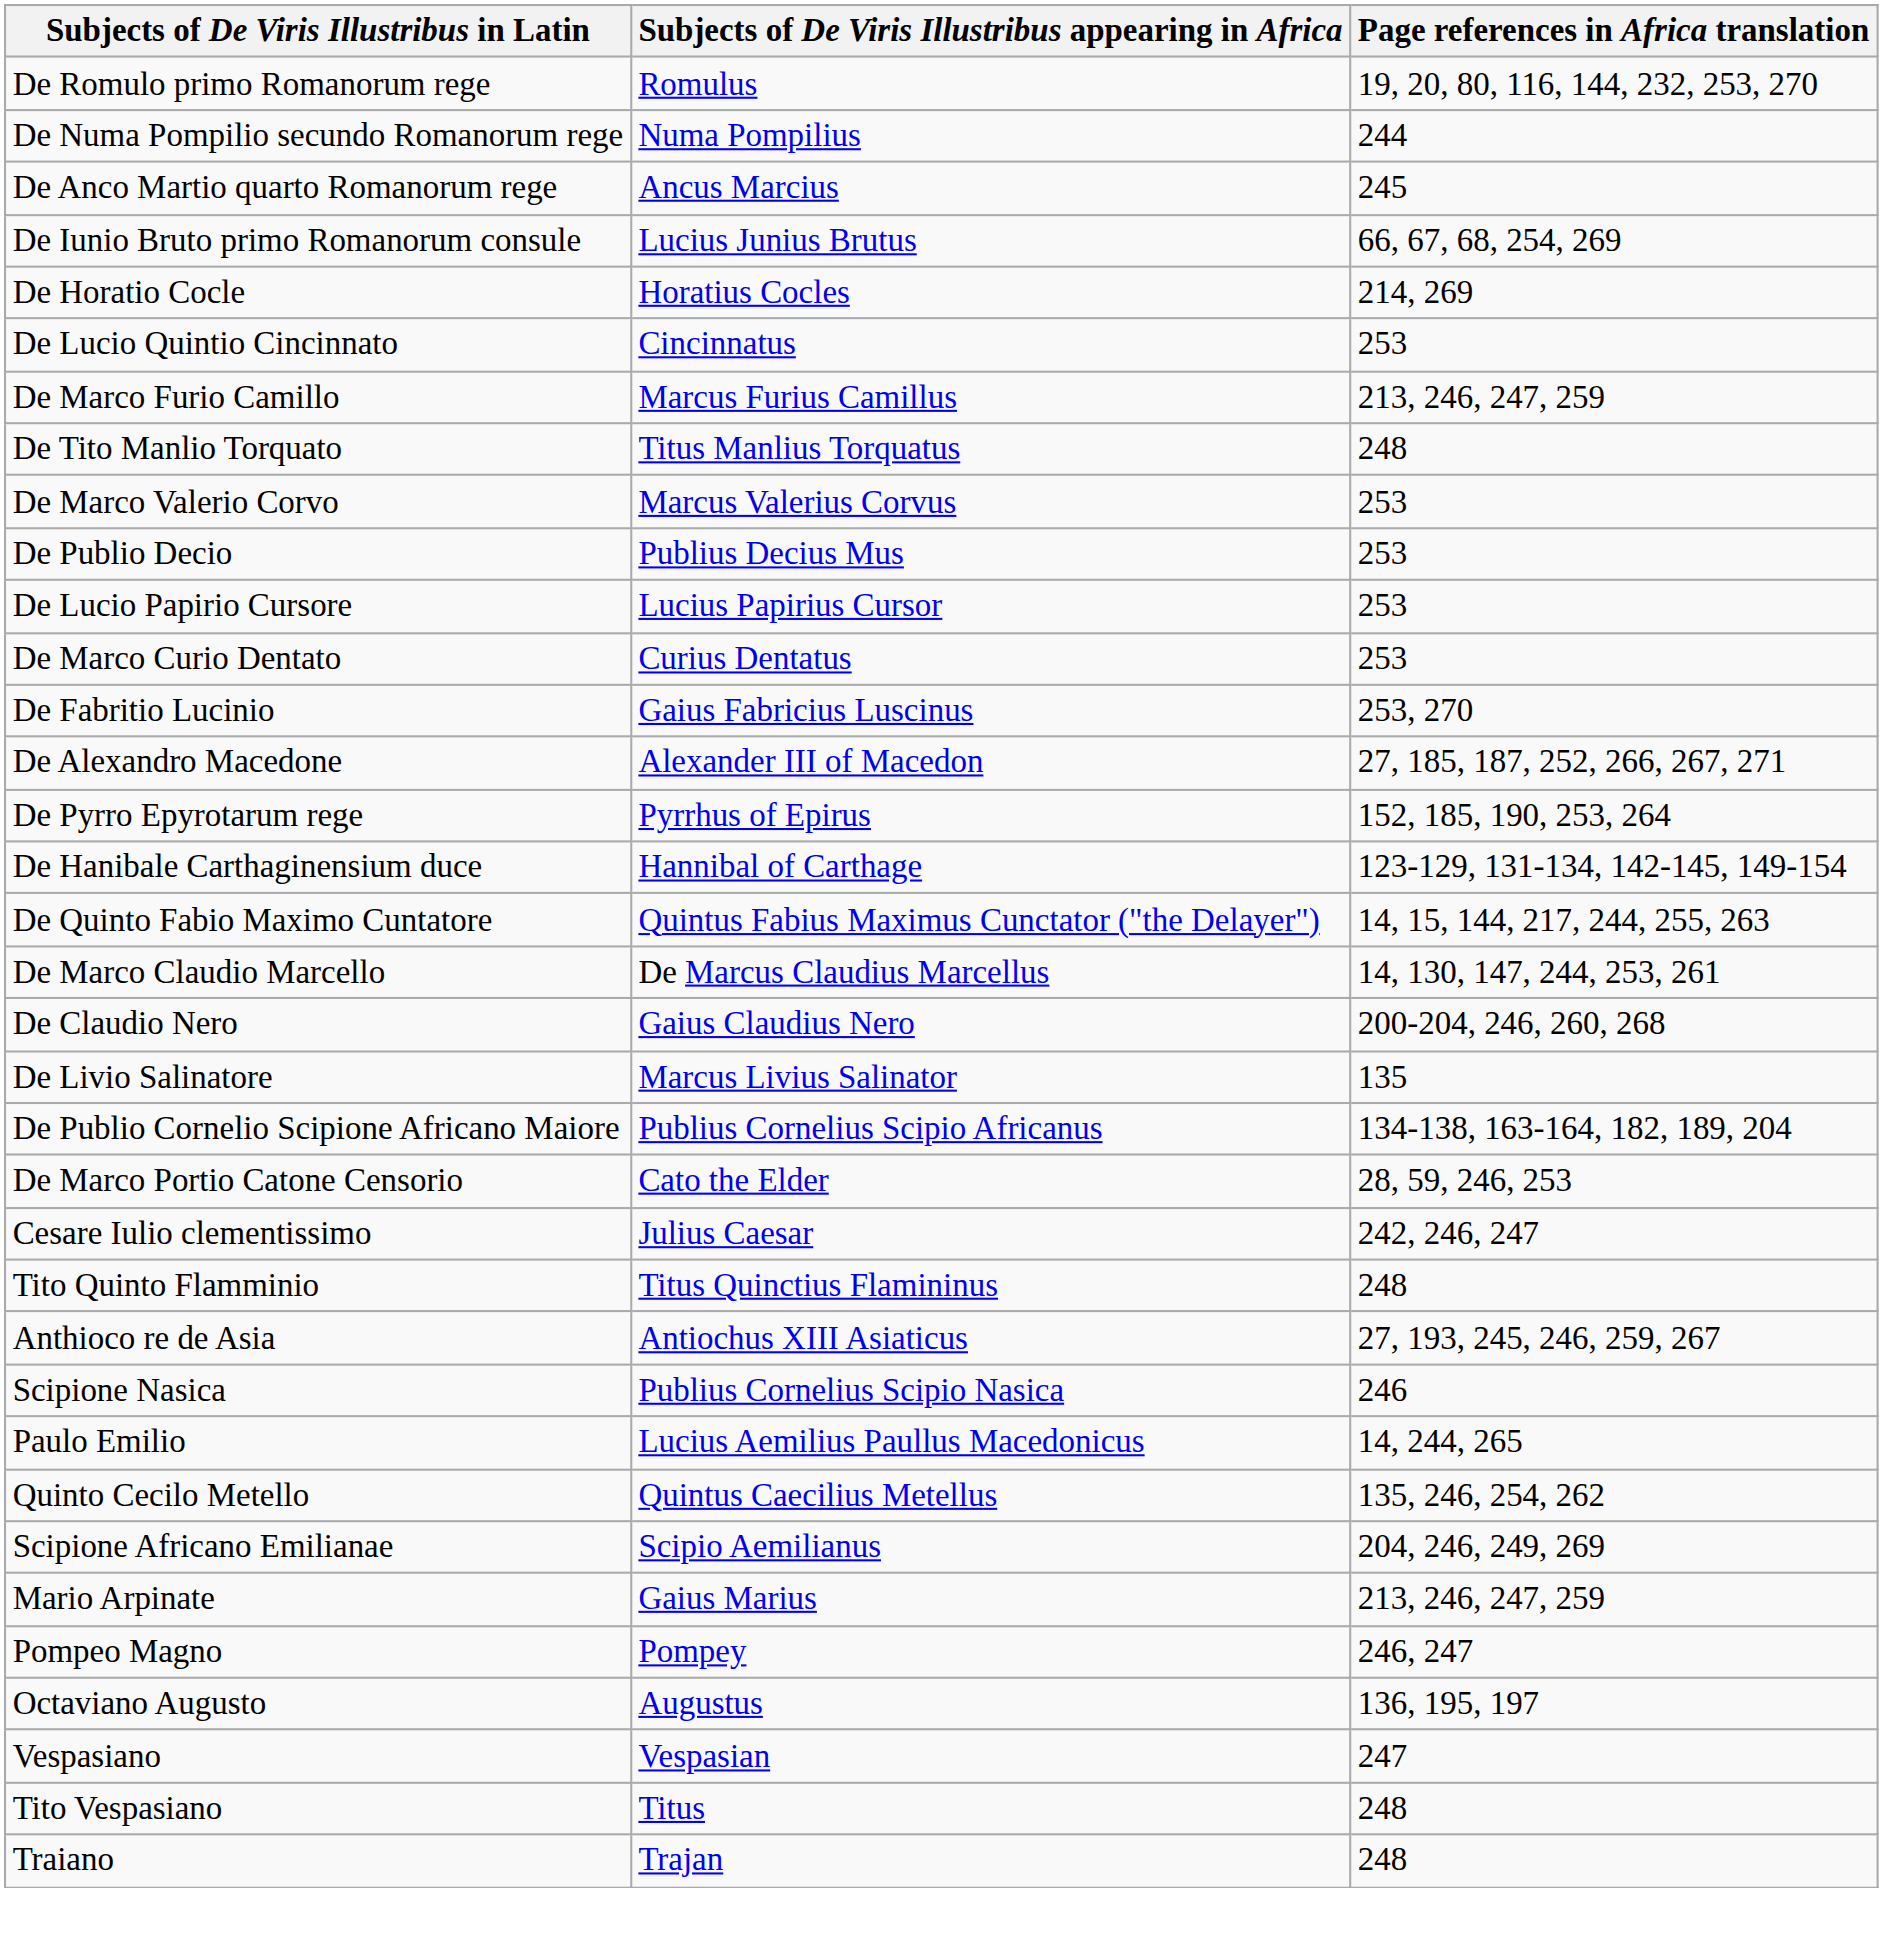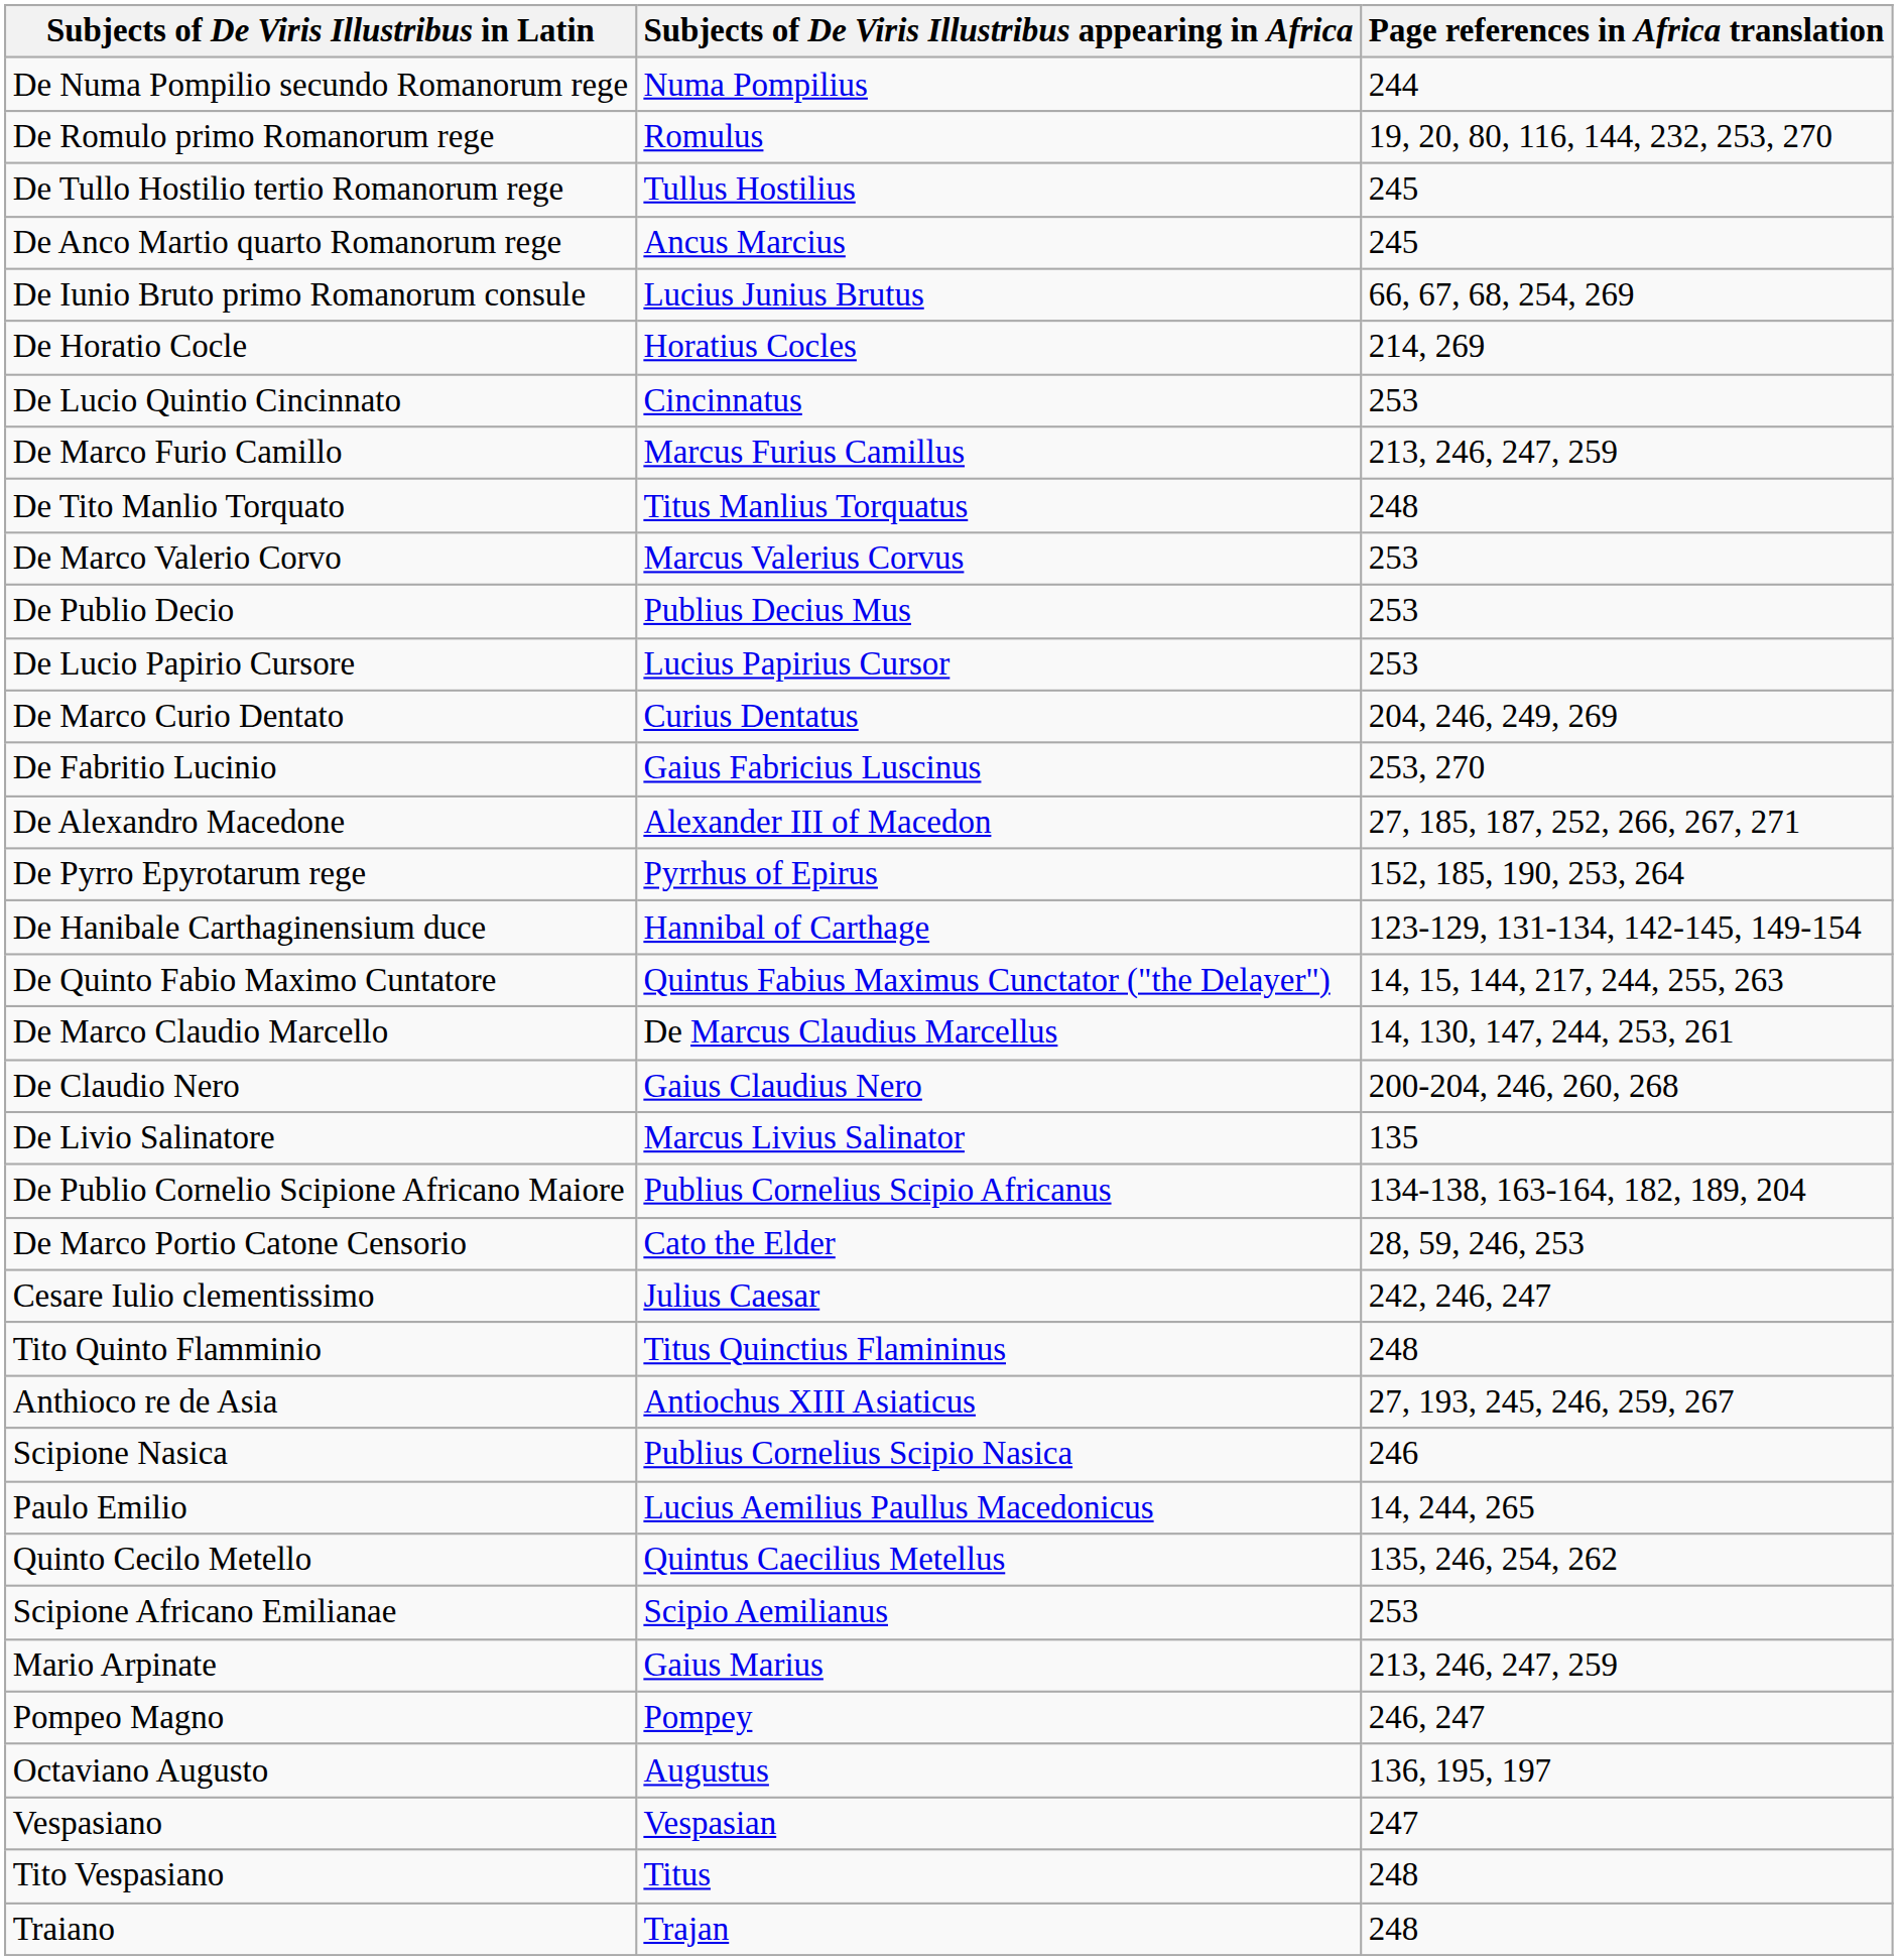 <table class="wikitable">
 <tr>
 <th>Subjects of <em>De Viris Illustribus</em> in Latin</th>
 <th>Subjects of <em>De Viris Illustribus</em> appearing in <em>Africa</em> </th>
 <th>Page references in <em>Africa</em> translation</th>
 </tr>
 <tr>
+<td>De Numa Pompilio secundo Romanorum rege</td>
+<td><a href='#'>Numa Pompilius</a></td>
+<td>244</td>
+</tr>
+<tr>
 <td>De Romulo primo Romanorum rege</td>
 <td><a href='#'>Romulus</a></td>
 <td>19, 20, 80, 116, 144, 232, 253, 270</td>
 </tr>
 <tr>
-<td>De Numa Pompilio secundo Romanorum rege</td>
-<td><a href='#'>Numa Pompilius</a></td>
-<td>244</td>
+<td>De Tullo Hostilio tertio Romanorum rege</td>
+<td><a href='#'>Tullus Hostilius</a></td>
+<td>245</td>
 </tr>
 <tr>
 <td>De Anco Martio quarto Romanorum rege</td>
 <td><a href='#'>Ancus Marcius</a></td>
 <td>245</td>
 </tr>
 <tr>
 <td>De Iunio Bruto primo Romanorum consule</td>
 <td><a href='#'>Lucius Junius Brutus</a></td>
 <td>66, 67, 68, 254, 269</td>
 </tr>
 <tr>
 <td>De Horatio Cocle</td>
 <td><a href='#'>Horatius Cocles</a></td>
 <td>214, 269</td>
 </tr>
 <tr>
 <td>De Lucio Quintio Cincinnato</td>
 <td><a href='#'>Cincinnatus</a></td>
 <td>253</td>
 </tr>
 <tr>
 <td>De Marco Furio Camillo</td>
 <td><a href='#'>Marcus Furius Camillus</a></td>
 <td>213, 246, 247, 259</td>
 </tr>
 <tr>
 <td>De Tito Manlio Torquato</td>
 <td><a href='#'>Titus Manlius Torquatus</a></td>
 <td>248</td>
 </tr>
 <tr>
 <td>De Marco Valerio Corvo</td>
 <td><a href='#'>Marcus Valerius Corvus</a></td>
 <td>253</td>
 </tr>
 <tr>
 <td>De Publio Decio</td>
 <td><a href='#'>Publius Decius Mus</a></td>
 <td>253</td>
 </tr>
 <tr>
 <td>De Lucio Papirio Cursore</td>
 <td><a href='#'>Lucius Papirius Cursor</a></td>
 <td>253</td>
 </tr>
 <tr>
 <td>De Marco Curio Dentato</td>
 <td><a href='#'>Curius Dentatus</a></td>
-<td>253</td>
+<td>204, 246, 249, 269</td>
 </tr>
 <tr>
 <td>De Fabritio Lucinio</td>
 <td><a href='#'>Gaius Fabricius Luscinus</a></td>
 <td>253, 270</td>
 </tr>
 <tr>
 <td>De Alexandro Macedone</td>
 <td><a href='#'>Alexander III of Macedon</a></td>
 <td>27, 185, 187, 252, 266, 267, 271</td>
 </tr>
 <tr>
 <td>De Pyrro Epyrotarum rege</td>
 <td><a href='#'>Pyrrhus of Epirus</a></td>
 <td>152, 185, 190, 253, 264</td>
 </tr>
 <tr>
 <td>De Hanibale Carthaginensium duce</td>
 <td><a href='#'>Hannibal of Carthage</a></td>
 <td>123-129, 131-134, 142-145, 149-154</td>
 </tr>
 <tr>
 <td>De Quinto Fabio Maximo Cuntatore</td>
 <td><a href='#'>Quintus Fabius Maximus Cunctator ("the Delayer")</a></td>
 <td>14, 15, 144, 217, 244, 255, 263</td>
 </tr>
 <tr>
 <td>De Marco Claudio Marcello</td>
 <td>De <a href='#'>Marcus Claudius Marcellus</a></td>
 <td>14, 130, 147, 244, 253, 261</td>
 </tr>
 <tr>
 <td>De Claudio Nero</td>
 <td><a href='#'>Gaius Claudius Nero</a></td>
 <td>200-204, 246, 260, 268</td>
 </tr>
 <tr>
 <td>De Livio Salinatore</td>
 <td><a href='#'>Marcus Livius Salinator</a></td>
 <td>135</td>
 </tr>
 <tr>
 <td>De Publio Cornelio Scipione Africano Maiore</td>
 <td><a href='#'>Publius Cornelius Scipio Africanus</a></td>
 <td>134-138, 163-164, 182, 189, 204</td>
 </tr>
 <tr>
 <td>De Marco Portio Catone Censorio</td>
 <td><a href='#'>Cato the Elder</a></td>
 <td>28, 59, 246, 253</td>
 </tr>
 <tr>
 <td>Cesare Iulio clementissimo</td>
 <td><a href='#'>Julius Caesar</a></td>
 <td>242, 246, 247</td>
 </tr>
 <tr>
 <td>Tito Quinto Flamminio</td>
 <td><a href='#'>Titus Quinctius Flamininus</a></td>
 <td>248</td>
 </tr>
 <tr>
 <td>Anthioco re de Asia</td>
 <td><a href='#'>Antiochus XIII Asiaticus</a></td>
 <td>27, 193, 245, 246, 259, 267</td>
 </tr>
 <tr>
 <td>Scipione Nasica</td>
 <td><a href='#'>Publius Cornelius Scipio Nasica</a></td>
 <td>246</td>
 </tr>
 <tr>
 <td>Paulo Emilio</td>
 <td><a href='#'>Lucius Aemilius Paullus Macedonicus</a></td>
 <td>14, 244, 265</td>
 </tr>
 <tr>
 <td>Quinto Cecilo Metello</td>
 <td><a href='#'>Quintus Caecilius Metellus</a></td>
 <td>135, 246, 254, 262</td>
 </tr>
 <tr>
 <td>Scipione Africano Emilianae</td>
 <td><a href='#'>Scipio Aemilianus</a></td>
-<td>204, 246, 249, 269</td>
+<td>253</td>
 </tr>
 <tr>
 <td>Mario Arpinate</td>
 <td><a href='#'>Gaius Marius</a></td>
 <td>213, 246, 247, 259</td>
 </tr>
 <tr>
 <td>Pompeo Magno</td>
 <td><a href='#'>Pompey</a></td>
 <td>246, 247</td>
 </tr>
 <tr>
 <td>Octaviano Augusto</td>
 <td><a href='#'>Augustus</a></td>
 <td>136, 195, 197</td>
 </tr>
 <tr>
 <td>Vespasiano</td>
 <td><a href='#'>Vespasian</a></td>
 <td>247</td>
 </tr>
 <tr>
 <td>Tito Vespasiano</td>
 <td><a href='#'>Titus</a></td>
 <td>248</td>
 </tr>
 <tr>
 <td>Traiano</td>
 <td><a href='#'>Trajan</a></td>
 <td>248</td>
 </tr>
 <tr>
 </tr>
 </table>
